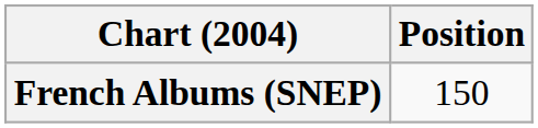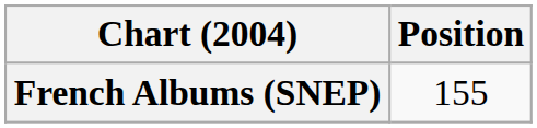 <table class="wikitable plainrowheaders" style="text-align:center">
 <tr>
 <th scope="col">Chart (2004)</th>
 <th scope="col">Position</th>
 </tr>
 <tr>
 <th scope="row">French Albums (SNEP)</th>
-<td>150</td>
+<td>155</td>
 </tr>
 </table>
